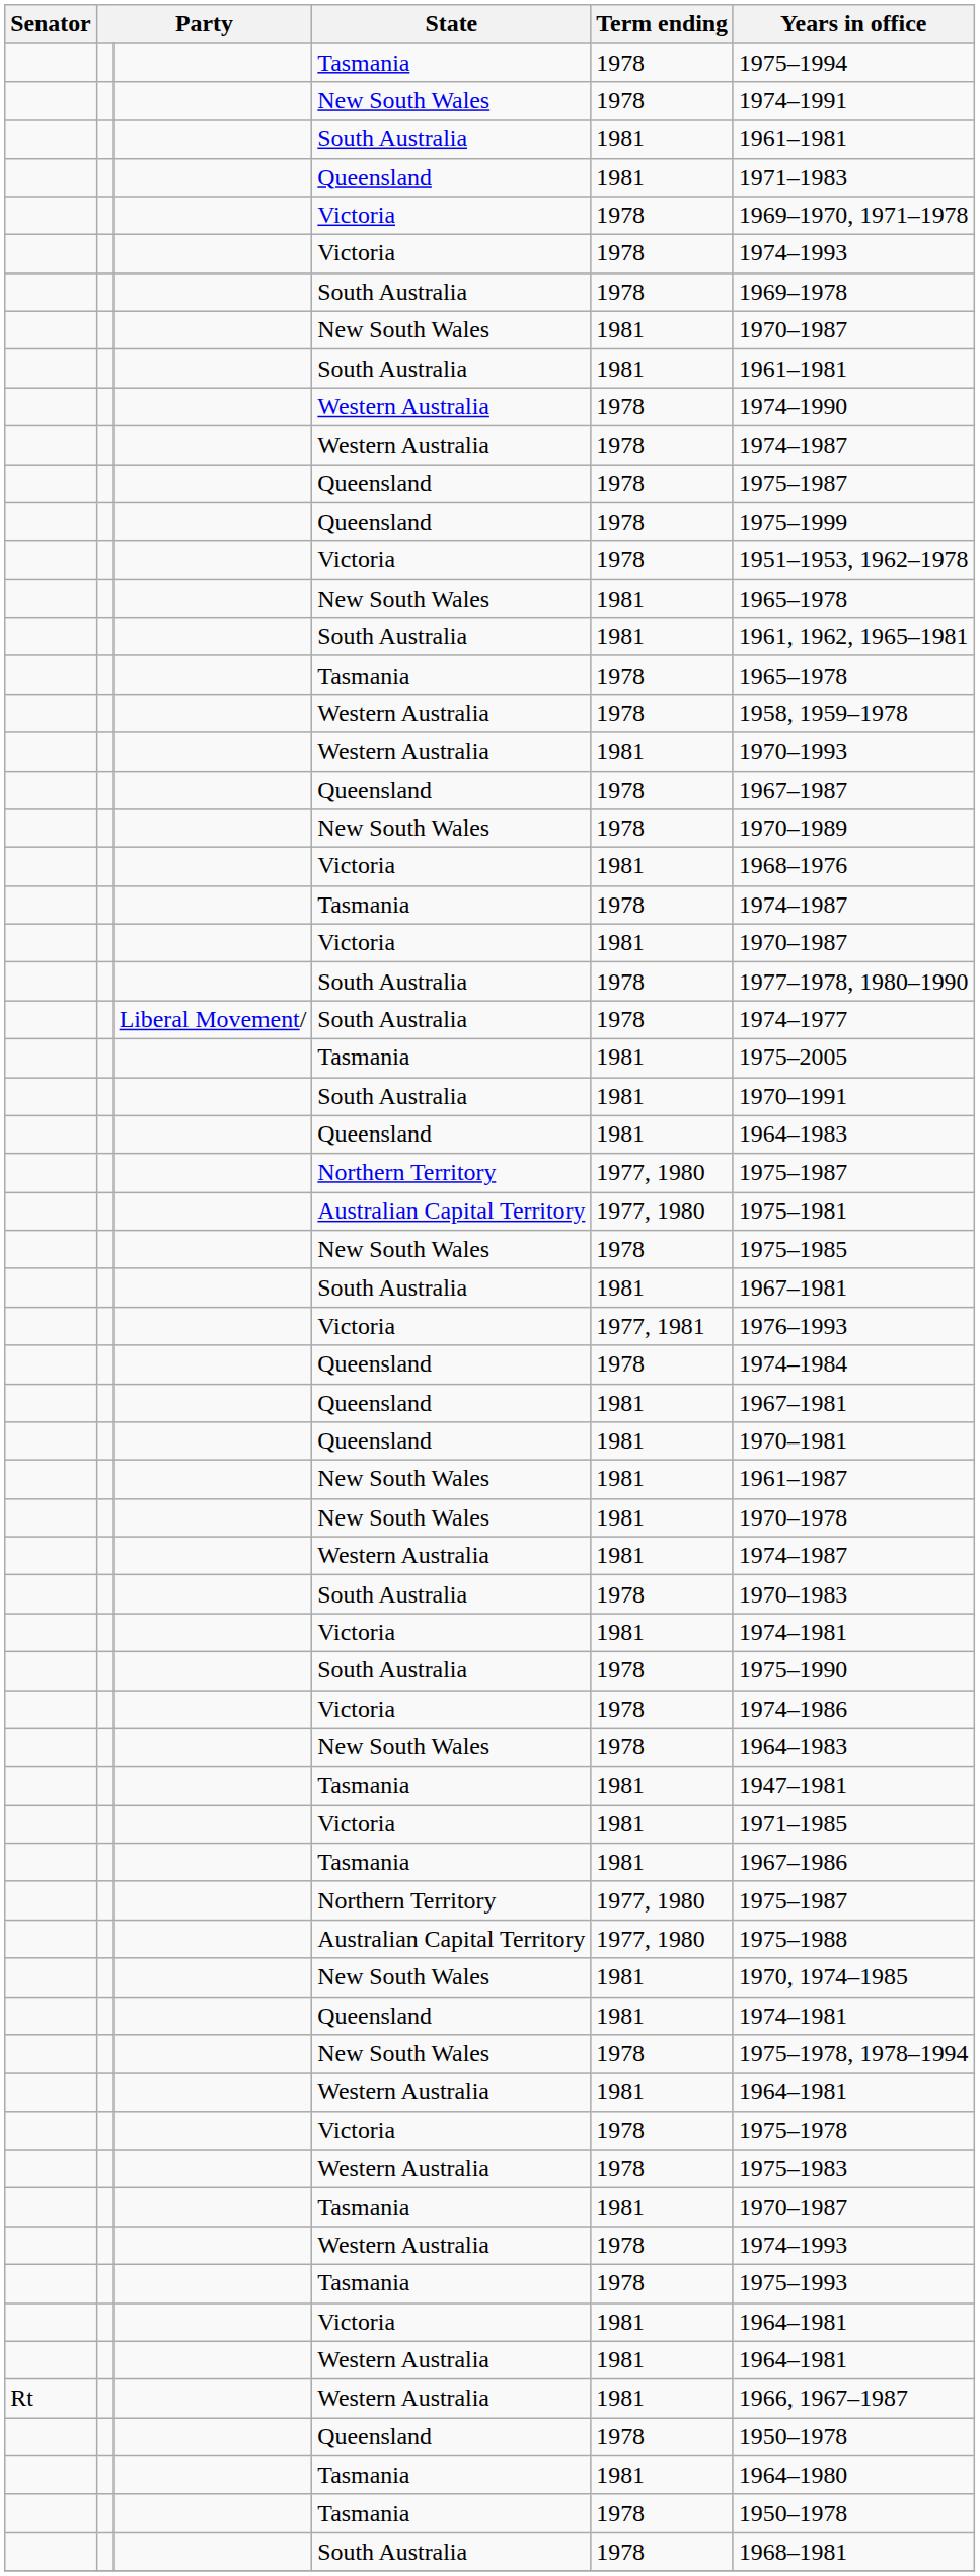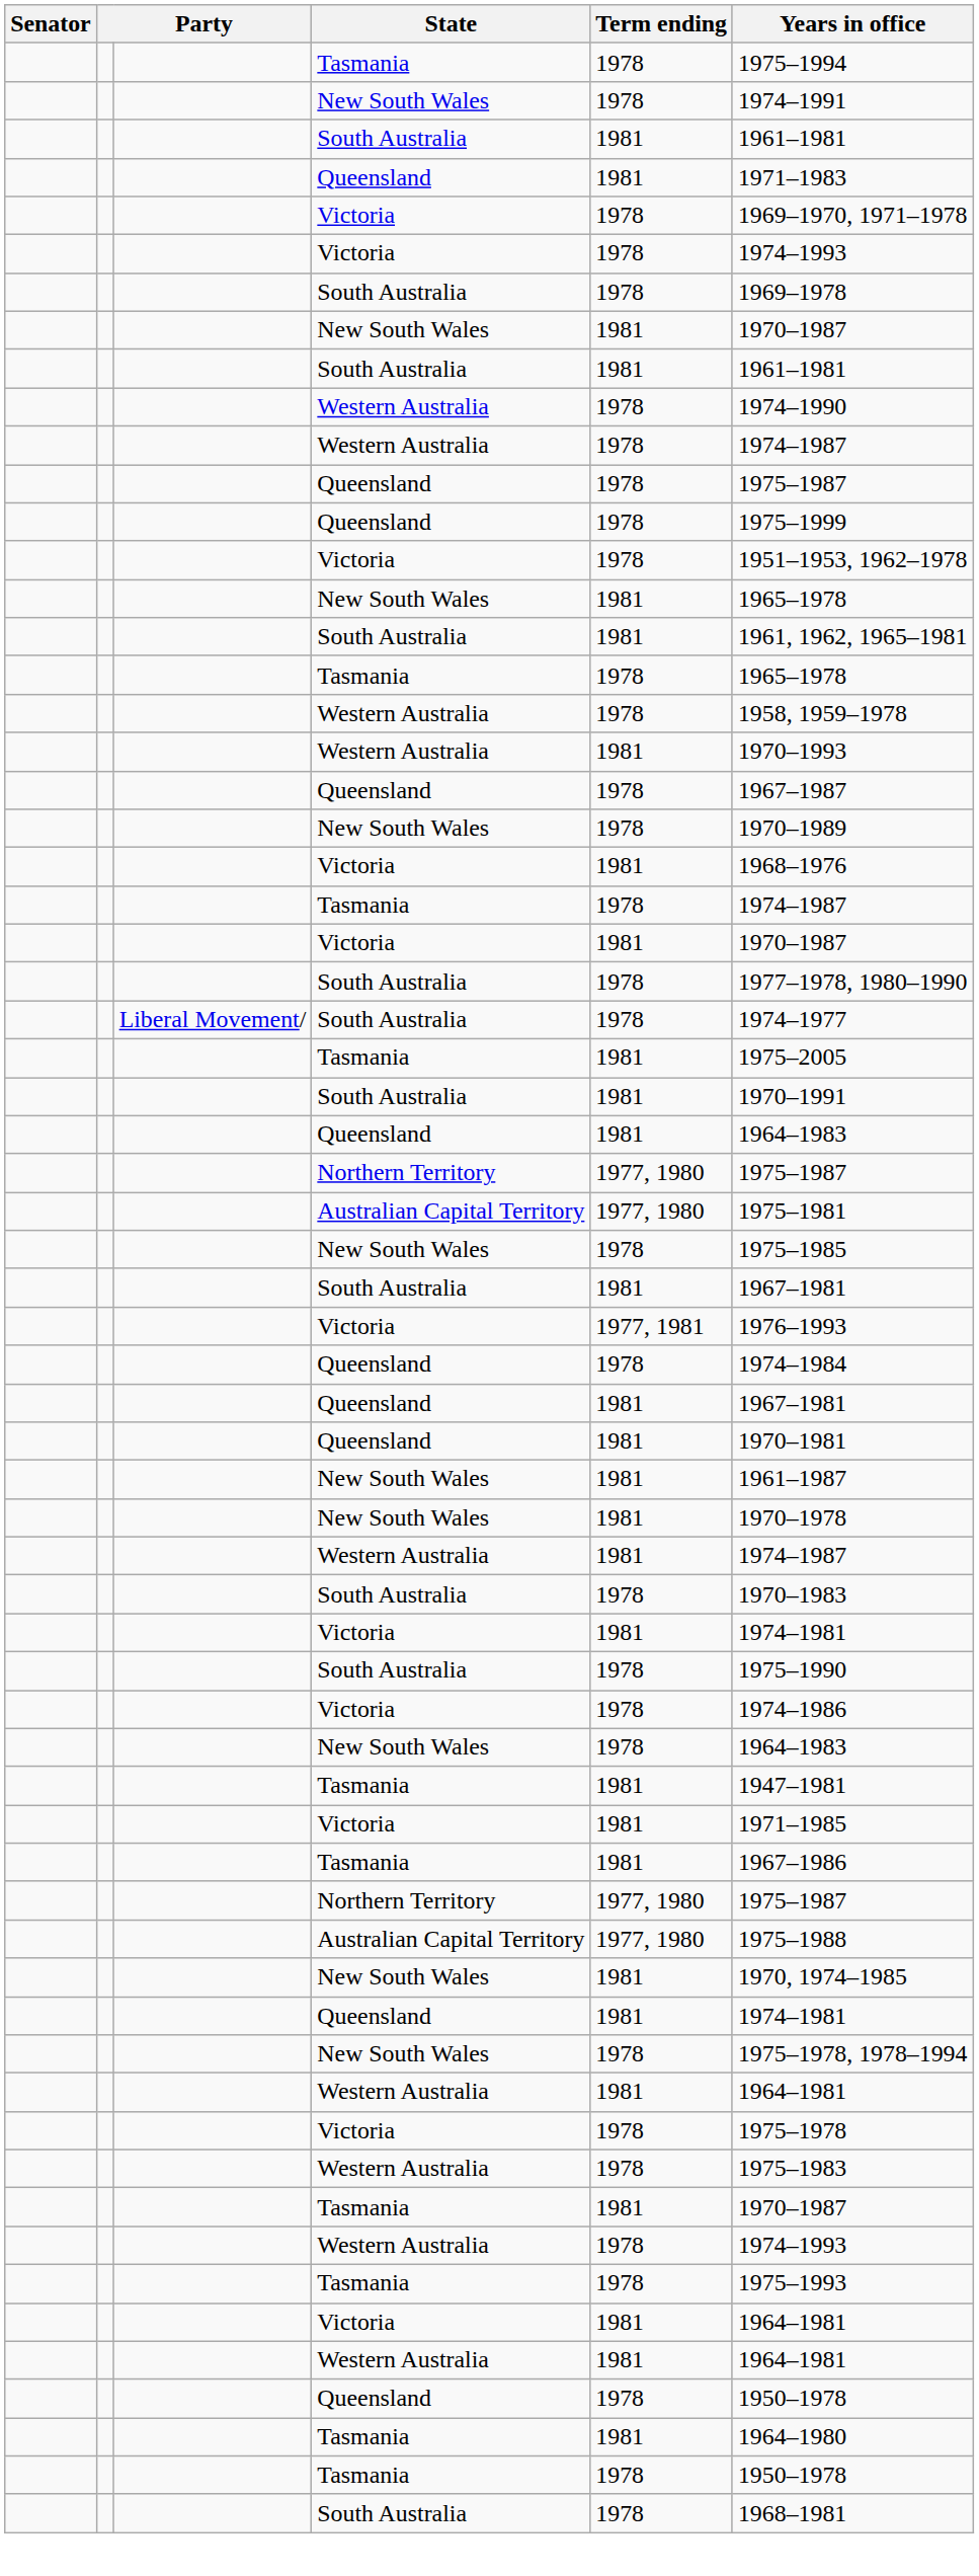 <table class="wikitable sortable">
 <tr>
 <th>Senator</th>
 <th colspan=2>Party</th>
 <th>State</th>
 <th>Term ending</th>
 <th>Years in office</th>
 </tr>
 <tr>
 <td></td>
 <td> </td>
 <td></td>
 <td><a href='#'>Tasmania</a></td>
 <td>1978</td>
 <td>1975–1994</td>
 </tr>
 <tr>
 <td></td>
 <td> </td>
 <td></td>
 <td><a href='#'>New South Wales</a></td>
 <td>1978</td>
 <td>1974–1991</td>
 </tr>
 <tr>
 <td></td>
 <td> </td>
 <td></td>
 <td><a href='#'>South Australia</a></td>
 <td>1981</td>
 <td>1961–1981</td>
 </tr>
 <tr>
 <td></td>
 <td> </td>
 <td></td>
 <td><a href='#'>Queensland</a></td>
 <td>1981</td>
 <td>1971–1983</td>
 </tr>
 <tr>
 <td></td>
 <td> </td>
 <td></td>
 <td><a href='#'>Victoria</a></td>
 <td>1978</td>
 <td>1969–1970, 1971–1978</td>
 </tr>
 <tr>
 <td></td>
 <td> </td>
 <td></td>
 <td>Victoria</td>
 <td>1978</td>
 <td>1974–1993</td>
 </tr>
 <tr>
 <td></td>
 <td> </td>
 <td></td>
 <td>South Australia</td>
 <td>1978</td>
 <td>1969–1978</td>
 </tr>
 <tr>
 <td></td>
 <td> </td>
 <td></td>
 <td>New South Wales</td>
 <td>1981</td>
 <td>1970–1987</td>
 </tr>
 <tr>
 <td></td>
 <td> </td>
 <td></td>
 <td>South Australia</td>
 <td>1981</td>
 <td>1961–1981</td>
 </tr>
 <tr>
 <td></td>
 <td> </td>
 <td></td>
 <td><a href='#'>Western Australia</a></td>
 <td>1978</td>
 <td>1974–1990</td>
 </tr>
 <tr>
 <td></td>
 <td> </td>
 <td></td>
 <td>Western Australia</td>
 <td>1978</td>
 <td>1974–1987</td>
 </tr>
 <tr>
 <td></td>
 <td> </td>
 <td></td>
 <td>Queensland</td>
 <td>1978</td>
 <td>1975–1987</td>
 </tr>
 <tr>
 <td></td>
 <td> </td>
 <td></td>
 <td>Queensland</td>
 <td>1978</td>
 <td>1975–1999</td>
 </tr>
 <tr>
 <td></td>
 <td> </td>
 <td></td>
 <td>Victoria</td>
 <td>1978</td>
 <td>1951–1953, 1962–1978</td>
 </tr>
 <tr>
 <td></td>
 <td> </td>
 <td></td>
 <td>New South Wales</td>
 <td>1981</td>
 <td>1965–1978</td>
 </tr>
 <tr>
 <td></td>
 <td> </td>
 <td></td>
 <td>South Australia</td>
 <td>1981</td>
 <td>1961, 1962, 1965–1981</td>
 </tr>
 <tr>
 <td></td>
 <td> </td>
 <td></td>
 <td>Tasmania</td>
 <td>1978</td>
 <td>1965–1978</td>
 </tr>
 <tr>
 <td></td>
 <td> </td>
 <td></td>
 <td>Western Australia</td>
 <td>1978</td>
 <td>1958, 1959–1978</td>
 </tr>
 <tr>
 <td></td>
 <td> </td>
 <td></td>
 <td>Western Australia</td>
 <td>1981</td>
 <td>1970–1993</td>
 </tr>
 <tr>
 <td></td>
 <td> </td>
 <td></td>
 <td>Queensland</td>
 <td>1978</td>
 <td>1967–1987</td>
 </tr>
 <tr>
 <td></td>
 <td> </td>
 <td></td>
 <td>New South Wales</td>
 <td>1978</td>
 <td>1970–1989</td>
 </tr>
 <tr>
 <td> </td>
 <td> </td>
 <td></td>
 <td>Victoria</td>
 <td>1981</td>
 <td>1968–1976</td>
 </tr>
 <tr>
 <td></td>
 <td> </td>
 <td></td>
 <td>Tasmania</td>
 <td>1978</td>
 <td>1974–1987</td>
 </tr>
 <tr>
 <td></td>
 <td> </td>
 <td></td>
 <td>Victoria</td>
 <td>1981</td>
 <td>1970–1987</td>
 </tr>
 <tr>
 <td> </td>
 <td> </td>
 <td></td>
 <td>South Australia</td>
 <td>1978</td>
 <td>1977–1978, 1980–1990</td>
 </tr>
 <tr>
 <td> </td>
 <td> </td>
 <td><a href='#'>Liberal Movement</a>/</td>
 <td>South Australia</td>
 <td>1978</td>
 <td>1974–1977</td>
 </tr>
 <tr>
 <td></td>
 <td> </td>
 <td></td>
 <td>Tasmania</td>
 <td>1981</td>
 <td>1975–2005</td>
 </tr>
 <tr>
 <td></td>
 <td> </td>
 <td></td>
 <td>South Australia</td>
 <td>1981</td>
 <td>1970–1991</td>
 </tr>
 <tr>
 <td></td>
 <td> </td>
 <td></td>
 <td>Queensland</td>
 <td>1981</td>
 <td>1964–1983</td>
 </tr>
 <tr>
 <td></td>
 <td> </td>
 <td></td>
 <td><a href='#'>Northern Territory</a></td>
 <td>1977, 1980 </td>
 <td>1975–1987</td>
 </tr>
 <tr>
 <td></td>
 <td> </td>
 <td></td>
 <td><a href='#'>Australian Capital Territory</a></td>
 <td>1977, 1980 </td>
 <td>1975–1981</td>
 </tr>
 <tr>
 <td></td>
 <td> </td>
 <td></td>
 <td>New South Wales</td>
 <td>1978</td>
 <td>1975–1985</td>
 </tr>
 <tr>
 <td></td>
 <td> </td>
 <td></td>
 <td>South Australia</td>
 <td>1981</td>
 <td>1967–1981</td>
 </tr>
 <tr>
 <td> </td>
 <td> </td>
 <td></td>
 <td>Victoria</td>
 <td>1977, 1981</td>
 <td>1976–1993</td>
 </tr>
 <tr>
 <td></td>
 <td> </td>
 <td></td>
 <td>Queensland</td>
 <td>1978</td>
 <td>1974–1984</td>
 </tr>
 <tr>
 <td></td>
 <td> </td>
 <td></td>
 <td>Queensland</td>
 <td>1981</td>
 <td>1967–1981</td>
 </tr>
 <tr>
 <td></td>
 <td> </td>
 <td></td>
 <td>Queensland</td>
 <td>1981</td>
 <td>1970–1981</td>
 </tr>
 <tr>
 <td></td>
 <td> </td>
 <td></td>
 <td>New South Wales</td>
 <td>1981</td>
 <td>1961–1987</td>
 </tr>
 <tr>
 <td></td>
 <td> </td>
 <td></td>
 <td>New South Wales</td>
 <td>1981</td>
 <td>1970–1978</td>
 </tr>
 <tr>
 <td></td>
 <td> </td>
 <td></td>
 <td>Western Australia</td>
 <td>1981</td>
 <td>1974–1987</td>
 </tr>
 <tr>
 <td></td>
 <td> </td>
 <td></td>
 <td>South Australia</td>
 <td>1978</td>
 <td>1970–1983</td>
 </tr>
 <tr>
 <td></td>
 <td> </td>
 <td></td>
 <td>Victoria</td>
 <td>1981</td>
 <td>1974–1981</td>
 </tr>
 <tr>
 <td></td>
 <td> </td>
 <td></td>
 <td>South Australia</td>
 <td>1978</td>
 <td>1975–1990</td>
 </tr>
 <tr>
 <td></td>
 <td> </td>
 <td></td>
 <td>Victoria</td>
 <td>1978</td>
 <td>1974–1986</td>
 </tr>
 <tr>
 <td></td>
 <td> </td>
 <td></td>
 <td>New South Wales</td>
 <td>1978</td>
 <td>1964–1983</td>
 </tr>
 <tr>
 <td> </td>
 <td> </td>
 <td></td>
 <td>Tasmania</td>
 <td>1981</td>
 <td>1947–1981</td>
 </tr>
 <tr>
 <td></td>
 <td> </td>
 <td></td>
 <td>Victoria</td>
 <td>1981</td>
 <td>1971–1985</td>
 </tr>
 <tr>
 <td></td>
 <td> </td>
 <td></td>
 <td>Tasmania</td>
 <td>1981</td>
 <td>1967–1986</td>
 </tr>
 <tr>
 <td></td>
 <td> </td>
 <td></td>
 <td>Northern Territory</td>
 <td>1977, 1980 </td>
 <td>1975–1987</td>
 </tr>
 <tr>
 <td></td>
 <td> </td>
 <td></td>
 <td>Australian Capital Territory</td>
 <td>1977, 1980 </td>
 <td>1975–1988</td>
 </tr>
 <tr>
 <td></td>
 <td> </td>
 <td></td>
 <td>New South Wales</td>
 <td>1981</td>
 <td>1970, 1974–1985</td>
 </tr>
 <tr>
 <td></td>
 <td> </td>
 <td></td>
 <td>Queensland</td>
 <td>1981</td>
 <td>1974–1981</td>
 </tr>
 <tr>
 <td></td>
 <td> </td>
 <td></td>
 <td>New South Wales</td>
 <td>1978</td>
 <td>1975–1978, 1978–1994</td>
 </tr>
 <tr>
 <td></td>
 <td> </td>
 <td></td>
 <td>Western Australia</td>
 <td>1981</td>
 <td>1964–1981</td>
 </tr>
 <tr>
 <td></td>
 <td> </td>
 <td></td>
 <td>Victoria</td>
 <td>1978</td>
 <td>1975–1978</td>
 </tr>
 <tr>
 <td></td>
 <td> </td>
 <td></td>
 <td>Western Australia</td>
 <td>1978</td>
 <td>1975–1983</td>
 </tr>
 <tr>
 <td></td>
 <td> </td>
 <td></td>
 <td>Tasmania</td>
 <td>1981</td>
 <td>1970–1987</td>
 </tr>
 <tr>
 <td></td>
 <td> </td>
 <td></td>
 <td>Western Australia</td>
 <td>1978</td>
 <td>1974–1993</td>
 </tr>
 <tr>
 <td></td>
 <td> </td>
 <td></td>
 <td>Tasmania</td>
 <td>1978</td>
 <td>1975–1993</td>
 </tr>
 <tr>
 <td></td>
 <td> </td>
 <td></td>
 <td>Victoria</td>
 <td>1981</td>
 <td>1964–1981</td>
 </tr>
 <tr>
 <td></td>
 <td> </td>
 <td></td>
 <td>Western Australia</td>
 <td>1981</td>
 <td>1964–1981</td>
 </tr>
 <tr>
-<td>Rt </td>
-<td> </td>
-<td></td>
-<td>Western Australia</td>
-<td>1981</td>
-<td>1966, 1967–1987</td>
-</tr>
-<tr>
 <td></td>
 <td> </td>
 <td></td>
 <td>Queensland</td>
 <td>1978</td>
 <td>1950–1978</td>
 </tr>
 <tr>
 <td></td>
 <td> </td>
 <td></td>
 <td>Tasmania</td>
 <td>1981</td>
 <td>1964–1980</td>
 </tr>
 <tr>
 <td></td>
 <td> </td>
 <td></td>
 <td>Tasmania</td>
 <td>1978</td>
 <td>1950–1978</td>
 </tr>
 <tr>
 <td></td>
 <td> </td>
 <td></td>
 <td>South Australia</td>
 <td>1978</td>
 <td>1968–1981</td>
 </tr>
 <tr>
 </tr>
 </table>
